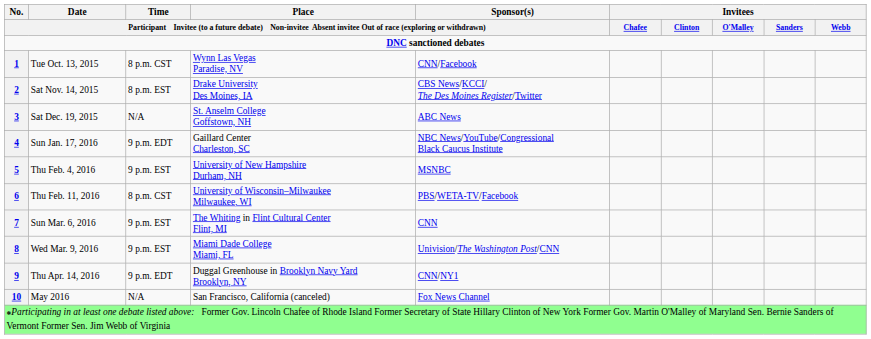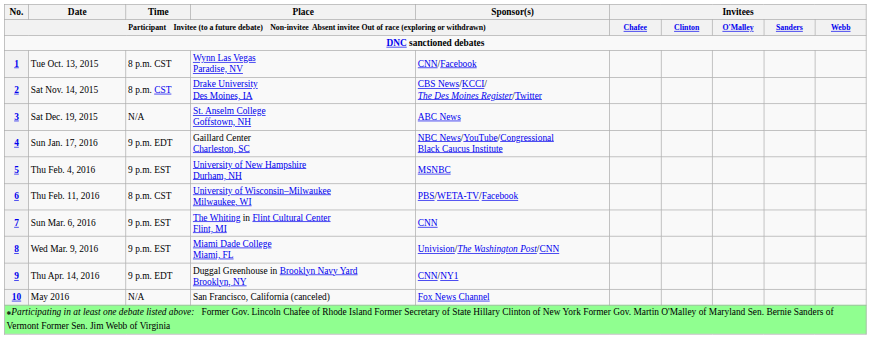 <table class="wikitable" style="font-size:85%">
 <tr>
 <th style="white-space:nowrap;">No.</th>
 <th>Date</th>
 <th>Time</th>
 <th>Place</th>
 <th>Sponsor(s)</th>
 <th colspan="16" scope="col">Invitees</th>
 </tr>
 <tr>
 <th colspan="5"><small> Participant     Invitee (to a future debate)     Non-invitee   Absent invitee  Out of race (exploring or withdrawn)</small></th>
 <th scope="col" style="width:5em;"><small><a href='#'>Chafee</a></small></th>
 <th scope="col" style="width:5em;"><small><a href='#'>Clinton</a></small></th>
 <th scope="col" style="width:5em;"><small><a href='#'>O'Malley</a></small></th>
 <th scope="col" style="width:5em;"><small><a href='#'>Sanders</a></small></th>
 <th scope="col" style="width:5em;"><small><a href='#'>Webb</a></small></th>
 </tr>
 <tr>
 <td colspan="21" style="background:#F9F9F9; color:black; vertical-align: top; text-align: center;" class="table-no"><strong><a href='#'>DNC</a> sanctioned debates</strong></td>
 </tr>
 <tr>
 <th><a href='#'>1</a></th>
 <td style="white-space:nowrap;">Tue Oct. 13, 2015</td>
 <td>8 p.m. CST</td>
 <td style="white-space:nowrap;"><a href='#'>Wynn Las Vegas</a><br><a href='#'>Paradise, NV</a></td>
 <td style="white-space:nowrap;"><a href='#'>CNN</a>/<a href='#'>Facebook</a></td>
 <td></td>
 <td></td>
 <td></td>
 <td></td>
 <td></td>
 </tr>
 <tr>
 <th><a href='#'>2</a></th>
 <td style="white-space:nowrap;">Sat Nov. 14, 2015</td>
-<td>8 p.m. EST</td>
+<td>8 p.m. <a href='#'>CST</a></td>
 <td style="white-space:nowrap;"><a href='#'>Drake University</a><br><a href='#'>Des Moines, IA</a></td>
 <td style="white-space:nowrap;"><a href='#'>CBS News</a>/<a href='#'>KCCI</a>/<br><em><a href='#'>The Des Moines Register</a></em>/<a href='#'>Twitter</a></td>
 <td></td>
 <td></td>
 <td></td>
 <td></td>
 <td></td>
 </tr>
 <tr>
 <th><a href='#'>3</a></th>
 <td style="white-space:nowrap;">Sat Dec. 19, 2015</td>
 <td>N/A</td>
 <td style="white-space:nowrap;"><a href='#'>St. Anselm College</a><br><a href='#'>Goffstown, NH</a></td>
 <td style="white-space:nowrap;"><a href='#'>ABC News</a></td>
 <td></td>
 <td></td>
 <td></td>
 <td></td>
 <td></td>
 </tr>
 <tr>
 <th><a href='#'>4</a></th>
 <td style="white-space:nowrap;">Sun Jan. 17, 2016</td>
 <td>9 p.m. EDT</td>
 <td style="white-space:nowrap;">Gaillard Center<br><a href='#'>Charleston, SC</a></td>
 <td style="white-space:nowrap;"><a href='#'>NBC News</a>/<a href='#'>YouTube</a>/<a href='#'>Congressional<br>Black Caucus Institute</a></td>
 <td></td>
 <td></td>
 <td></td>
 <td></td>
 <td></td>
 </tr>
 <tr>
 <th><a href='#'>5</a></th>
 <td style="white-space:nowrap;">Thu Feb. 4, 2016</td>
 <td>9 p.m. EST</td>
 <td style="white-space:nowrap;"><a href='#'>University of New Hampshire</a><br><a href='#'>Durham, NH</a></td>
 <td style="white-space:nowrap;"><a href='#'>MSNBC</a></td>
 <td></td>
 <td></td>
 <td></td>
 <td></td>
 <td></td>
 </tr>
 <tr>
 <th><a href='#'>6</a></th>
 <td style="white-space:nowrap;">Thu Feb. 11, 2016</td>
 <td>8 p.m. CST</td>
 <td style="white-space:nowrap;"><a href='#'>University of Wisconsin–Milwaukee</a><br><a href='#'>Milwaukee, WI</a></td>
 <td style="white-space:nowrap;"><a href='#'>PBS</a>/<a href='#'>WETA-TV</a>/<a href='#'>Facebook</a></td>
 <td></td>
 <td></td>
 <td></td>
 <td></td>
 <td></td>
 </tr>
 <tr>
 <th><a href='#'>7</a></th>
 <td style="white-space:nowrap;">Sun Mar. 6, 2016</td>
 <td>9 p.m. EST</td>
 <td style="white-space:nowrap;"><a href='#'>The Whiting</a> in <a href='#'>Flint Cultural Center</a><br><a href='#'>Flint, MI</a></td>
 <td style="white-space:nowrap;"><a href='#'>CNN</a></td>
 <td></td>
 <td></td>
 <td></td>
 <td></td>
 <td></td>
 </tr>
 <tr>
 <th><a href='#'>8</a></th>
 <td style="white-space:nowrap;">Wed Mar. 9, 2016</td>
 <td>9 p.m. EST</td>
 <td style="white-space:nowrap;"><a href='#'>Miami Dade College</a><br><a href='#'>Miami, FL</a></td>
 <td style="white-space:nowrap;"><a href='#'>Univision</a>/<em><a href='#'>The Washington Post</a></em>/<a href='#'>CNN</a></td>
 <td></td>
 <td></td>
 <td></td>
 <td></td>
 <td></td>
 </tr>
 <tr>
 <th><a href='#'>9</a></th>
 <td style="white-space:nowrap;">Thu Apr. 14, 2016</td>
 <td>9 p.m. EDT</td>
 <td style="white-space:nowrap;">Duggal Greenhouse in <a href='#'>Brooklyn Navy Yard</a><br><a href='#'>Brooklyn, NY</a></td>
 <td style="white-space:nowrap;"><a href='#'>CNN</a>/<a href='#'>NY1</a></td>
 <td></td>
 <td></td>
 <td></td>
 <td></td>
 <td></td>
 </tr>
 <tr>
 <th><a href='#'>10</a></th>
 <td style="white-space:nowrap;">May 2016</td>
 <td>N/A</td>
 <td style="white-space:nowrap;">San Francisco, California (canceled)</td>
 <td style="white-space:nowrap;"><a href='#'>Fox News Channel</a></td>
 <td></td>
 <td></td>
 <td></td>
 <td></td>
 <td></td>
 </tr>
 <tr>
 <td colspan="11" style="background: #90ff90; color: black; vertical-align: top; text-align: left;" class="table-no"><sub><big><strong>*</strong></big></sub><em>Participating in at least one debate listed above:</em>   Former Gov. Lincoln Chafee of Rhode Island  Former Secretary of State Hillary Clinton of New York  Former Gov. Martin O'Malley of Maryland  Sen. Bernie Sanders of Vermont  Former Sen. Jim Webb of Virginia</td>
 </tr>
 </table>
